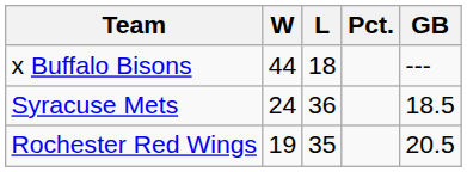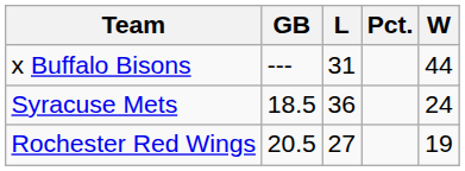 <table class="wikitable sortable">
 <tr>
 <th>Team</th>
-<th>W</th>
+<th>GB</th>
 <th>L</th>
 <th>Pct.</th>
-<th>GB</th>
+<th>W</th>
 </tr>
 <tr>
 <td>x <a href='#'>Buffalo Bisons</a></td>
+<td>---</td>
+<td>31</td>
+<td></td>
 <td>44</td>
-<td>18</td>
-<td></td>
-<td>---</td>
 </tr>
 <tr>
 <td><a href='#'>Syracuse Mets</a></td>
-<td>24</td>
+<td>18.5</td>
 <td>36</td>
 <td></td>
-<td>18.5</td>
+<td>24</td>
 </tr>
 <tr>
 <td><a href='#'>Rochester Red Wings</a></td>
+<td>20.5</td>
+<td>27</td>
+<td></td>
 <td>19</td>
-<td>35</td>
-<td></td>
-<td>20.5</td>
 </tr>
 </table>
